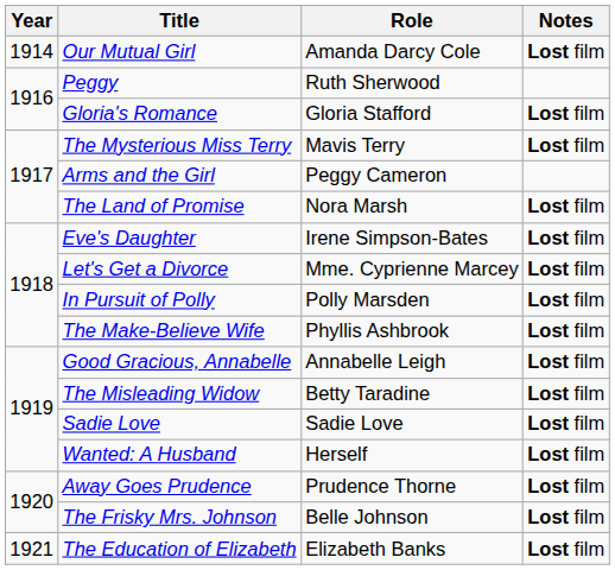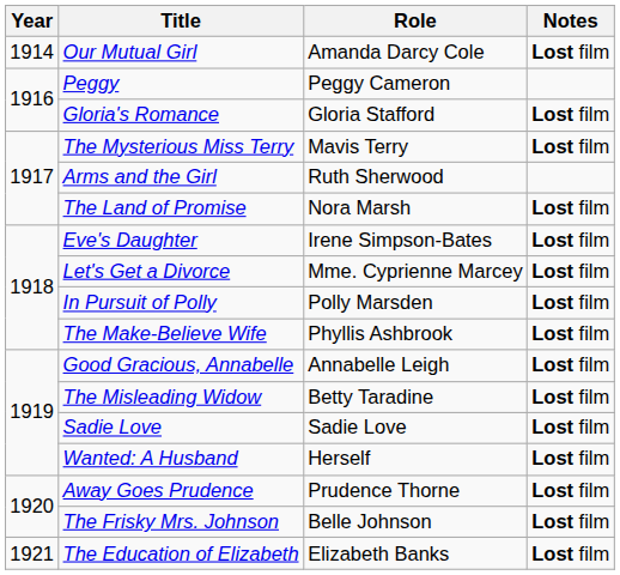 <table class="wikitable sortable">
 <tr>
 <th>Year</th>
 <th>Title</th>
 <th>Role</th>
 <th class="unsortable">Notes</th>
 </tr>
 <tr>
 <td>1914</td>
 <td><em><a href='#'>Our Mutual Girl</a></em></td>
 <td>Amanda Darcy Cole</td>
 <td><strong>Lost</strong> film</td>
 </tr>
 <tr>
 <td rowspan=2>1916</td>
 <td><em><a href='#'>Peggy</a></em></td>
-<td>Ruth Sherwood</td>
+<td>Peggy Cameron</td>
 <td></td>
 </tr>
 <tr>
 <td><em><a href='#'>Gloria's Romance</a></em></td>
 <td>Gloria Stafford</td>
 <td><strong>Lost</strong> film</td>
 </tr>
 <tr>
 <td rowspan=3>1917</td>
 <td><em><a href='#'>The Mysterious Miss Terry</a></em></td>
 <td>Mavis Terry</td>
 <td><strong>Lost</strong> film</td>
 </tr>
 <tr>
 <td><em><a href='#'>Arms and the Girl</a></em></td>
-<td>Peggy Cameron</td>
+<td>Ruth Sherwood</td>
 <td></td>
 </tr>
 <tr>
 <td><em><a href='#'>The Land of Promise</a></em></td>
 <td>Nora Marsh</td>
 <td><strong>Lost</strong> film</td>
 </tr>
 <tr>
 <td rowspan=4>1918</td>
 <td><em><a href='#'>Eve's Daughter</a></em></td>
 <td>Irene Simpson-Bates</td>
 <td><strong>Lost</strong> film</td>
 </tr>
 <tr>
 <td><em><a href='#'>Let's Get a Divorce</a></em></td>
 <td>Mme. Cyprienne Marcey</td>
 <td><strong>Lost</strong> film</td>
 </tr>
 <tr>
 <td><em><a href='#'>In Pursuit of Polly</a></em></td>
 <td>Polly Marsden</td>
 <td><strong>Lost</strong> film</td>
 </tr>
 <tr>
 <td><em><a href='#'>The Make-Believe Wife</a></em></td>
 <td>Phyllis Ashbrook</td>
 <td><strong>Lost</strong> film</td>
 </tr>
 <tr>
 <td rowspan=4>1919</td>
 <td><em><a href='#'>Good Gracious, Annabelle</a></em></td>
 <td>Annabelle Leigh</td>
 <td><strong>Lost</strong> film</td>
 </tr>
 <tr>
 <td><em><a href='#'>The Misleading Widow</a></em></td>
 <td>Betty Taradine</td>
 <td><strong>Lost</strong> film</td>
 </tr>
 <tr>
 <td><em><a href='#'>Sadie Love</a></em></td>
 <td>Sadie Love</td>
 <td><strong>Lost</strong> film</td>
 </tr>
 <tr>
 <td><em><a href='#'>Wanted: A Husband</a></em></td>
 <td>Herself</td>
 <td><strong>Lost</strong> film</td>
 </tr>
 <tr>
 <td rowspan=2>1920</td>
 <td><em><a href='#'>Away Goes Prudence</a></em></td>
 <td>Prudence Thorne</td>
 <td><strong>Lost</strong> film</td>
 </tr>
 <tr>
 <td><em><a href='#'>The Frisky Mrs. Johnson</a></em></td>
 <td>Belle Johnson</td>
 <td><strong>Lost</strong> film</td>
 </tr>
 <tr>
 <td>1921</td>
 <td><em><a href='#'>The Education of Elizabeth</a></em></td>
 <td>Elizabeth Banks</td>
 <td><strong>Lost</strong> film</td>
 </tr>
 </table>
